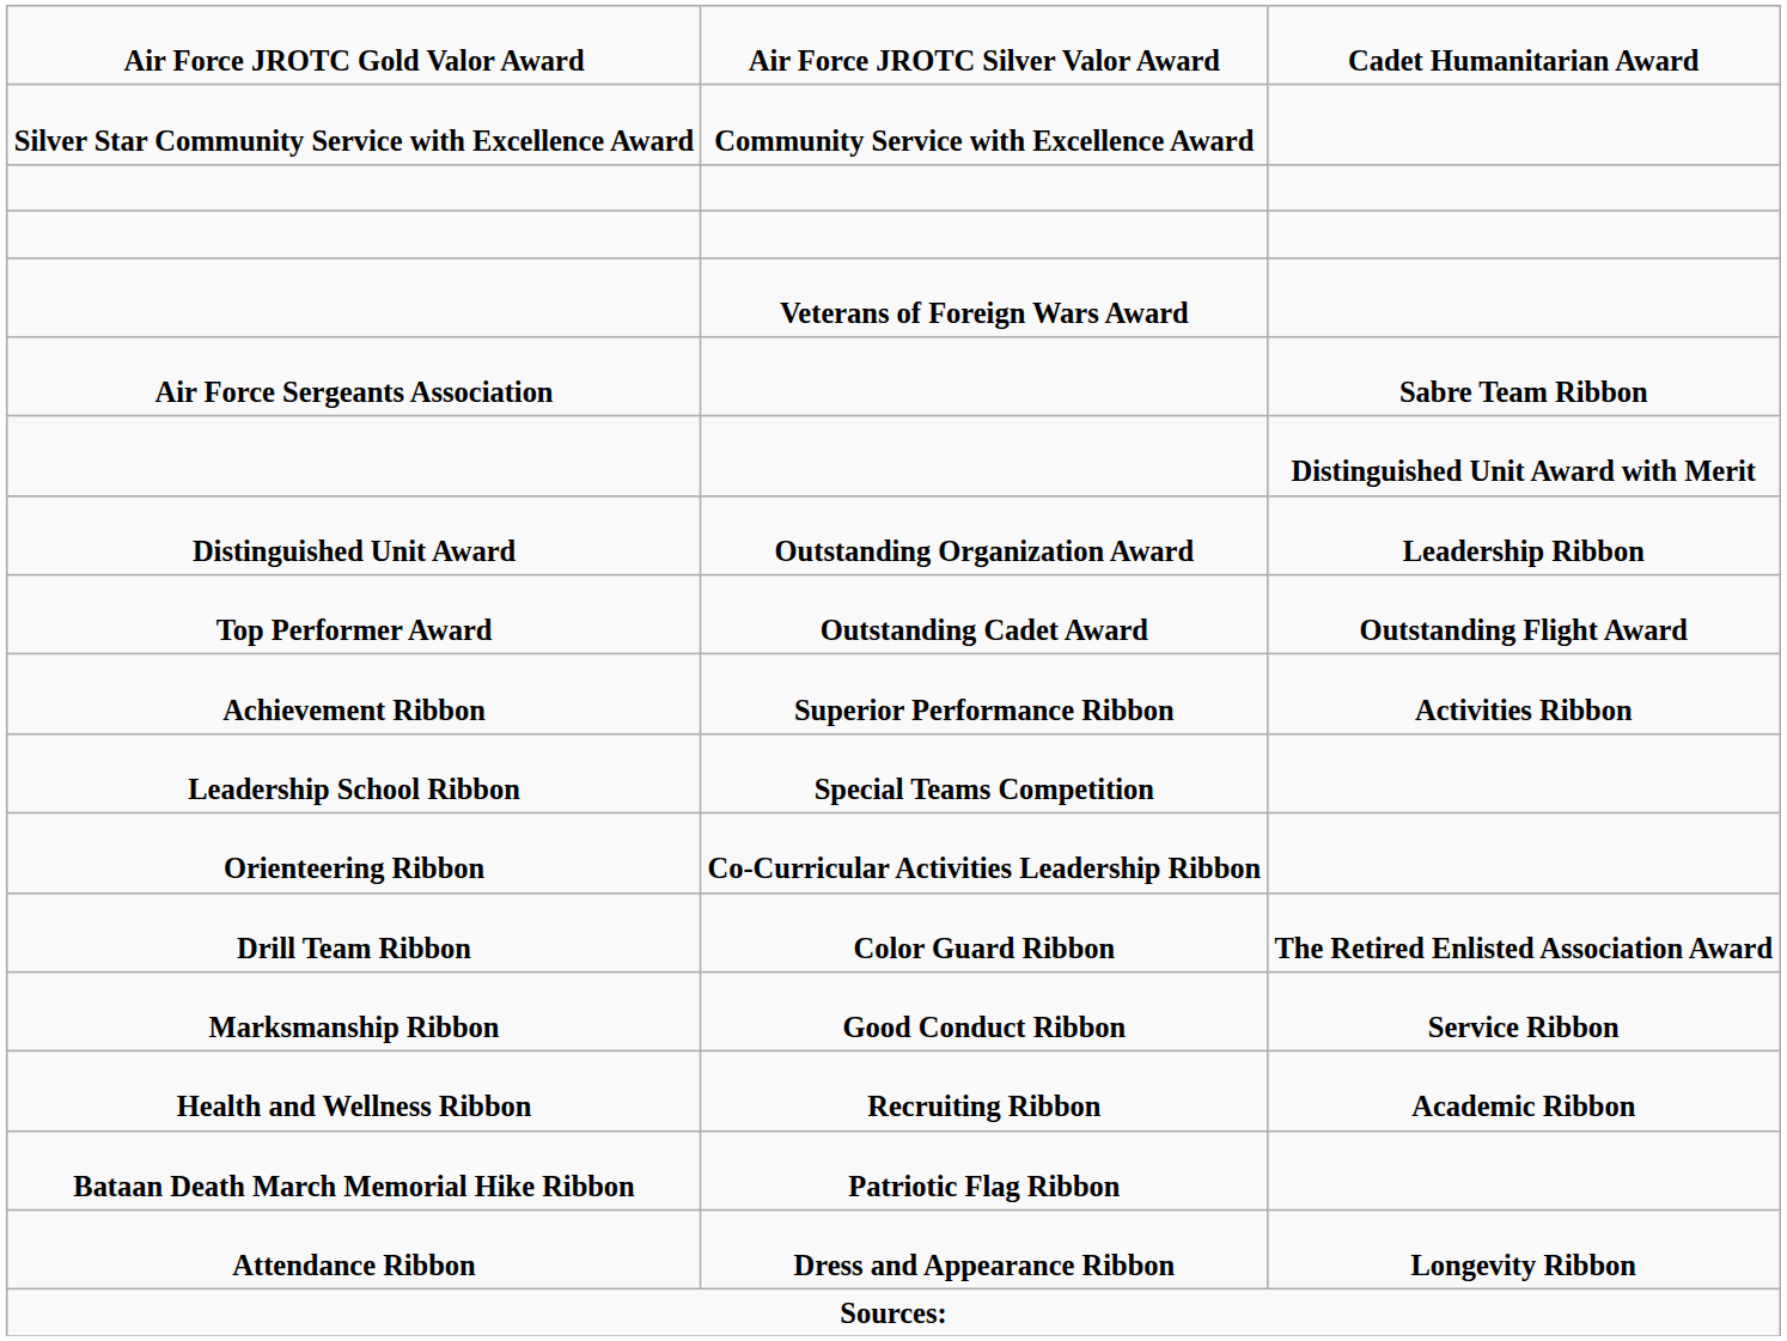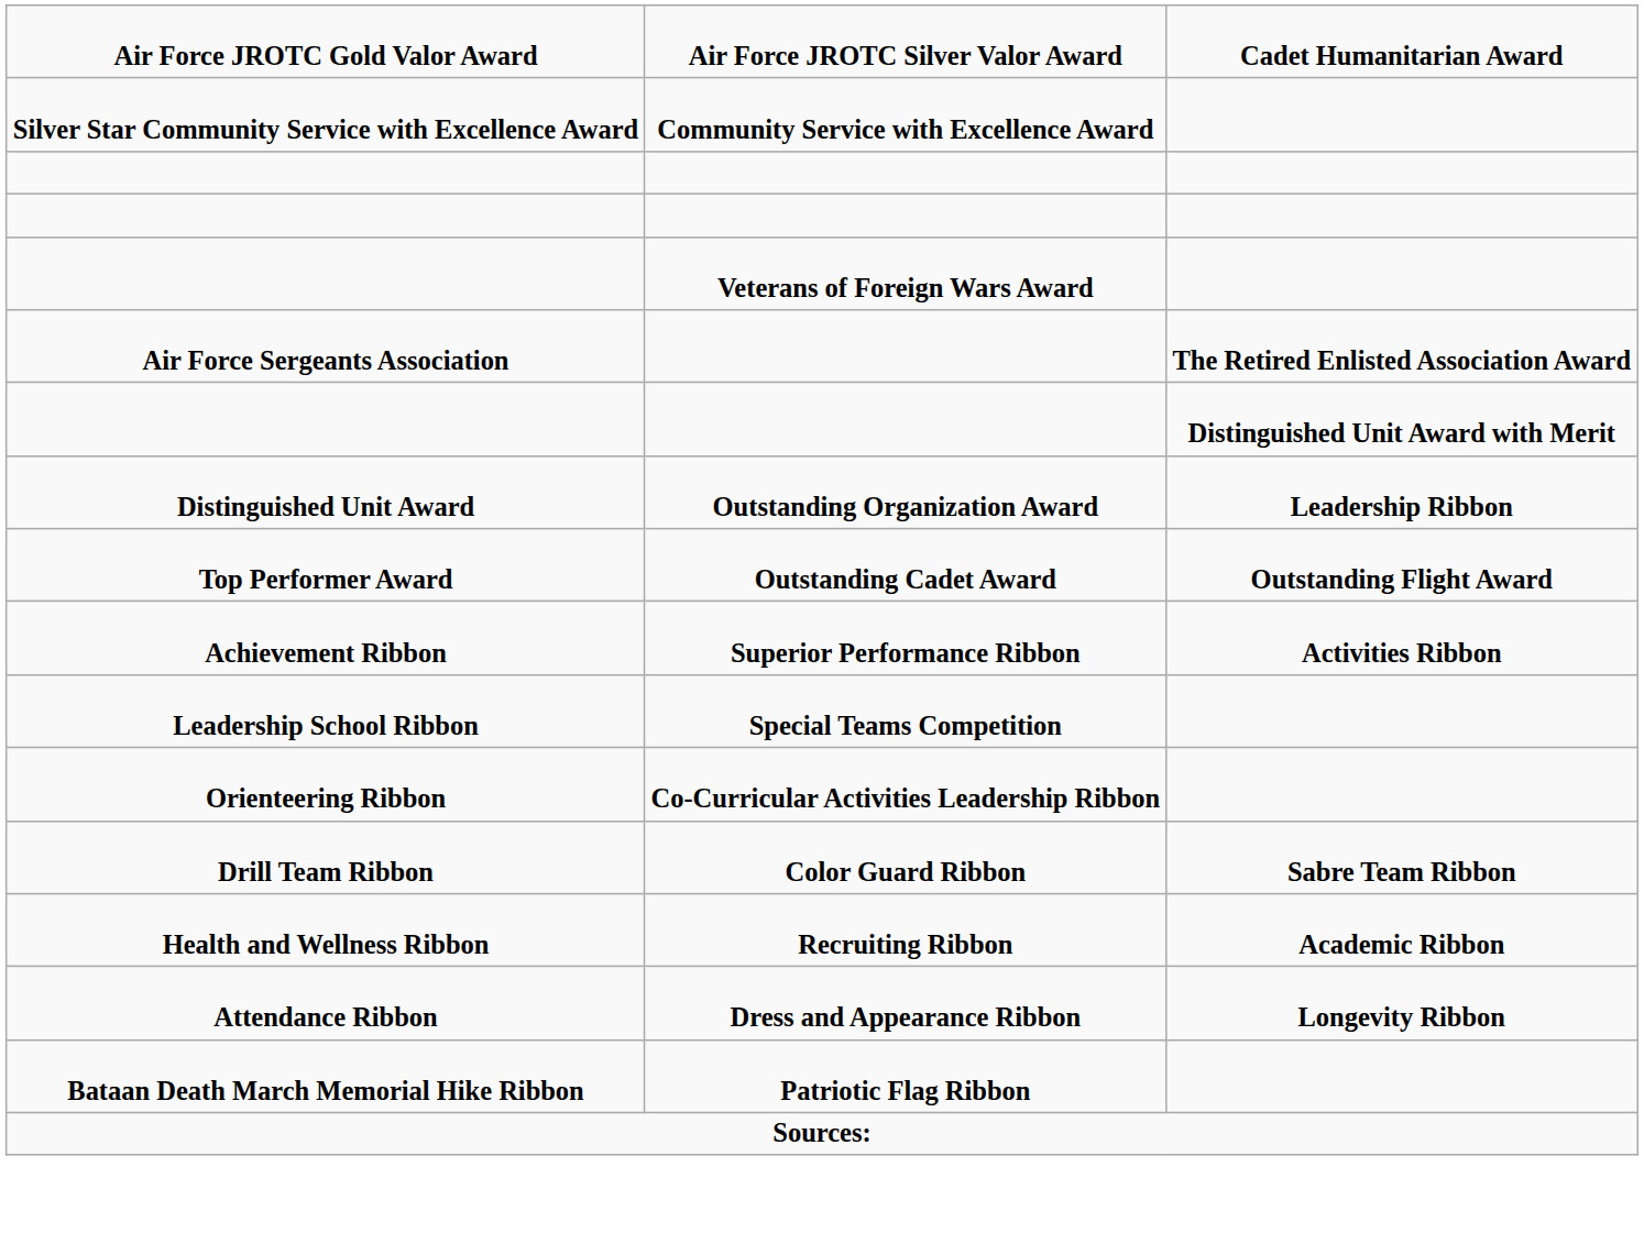 <table class="wikitable" style="margin:1em auto; text-align:center;">
 <tr style="vertical-align: top;">
 <td><br><strong>Air Force JROTC Gold Valor Award</strong></td>
 <td><br><strong>Air Force JROTC Silver Valor Award</strong></td>
 <td><br><strong>Cadet Humanitarian Award</strong></td>
 </tr>
 <tr style="vertical-align: top;">
 <td><br><strong>Silver Star Community Service with Excellence Award</strong></td>
 <td><br><strong>Community Service with Excellence Award</strong></td>
 <td><br></td>
 </tr>
 <tr style="vertical-align: top;">
 <td><br></td>
 <td><br></td>
 <td><br></td>
 </tr>
 <tr style="vertical-align: top;">
 <td><br></td>
 <td><br></td>
 <td> </td>
 </tr>
 <tr style="vertical-align: top;">
 <td><br><strong></strong></td>
 <td><br><strong>Veterans of Foreign Wars Award</strong></td>
 <td><br> </td>
 </tr>
 <tr style="vertical-align: top;">
 <td><br><strong>Air Force Sergeants Association</strong></td>
 <td><br> </td>
-<td><br><strong>Sabre Team Ribbon</strong></td>
+<td><br><strong>The Retired Enlisted Association Award</strong></td>
 </tr>
 <tr style="vertical-align: top;">
 <td><br></td>
 <td><br></td>
 <td><br><strong>Distinguished Unit Award with Merit</strong></td>
 </tr>
 <tr style="vertical-align: top;">
 <td><br><strong>Distinguished Unit Award</strong></td>
 <td><br><strong>Outstanding Organization Award</strong></td>
 <td><br><strong>Leadership Ribbon</strong></td>
 </tr>
 <tr style="vertical-align: top;">
 <td><br><strong>Top Performer Award</strong></td>
 <td><br><strong>Outstanding Cadet Award</strong></td>
 <td><br><strong>Outstanding Flight Award</strong></td>
 </tr>
 <tr style="vertical-align: top;">
 <td><br><strong>Achievement Ribbon</strong></td>
 <td><br><strong>Superior Performance Ribbon</strong></td>
 <td><br><strong>Activities Ribbon</strong></td>
 </tr>
 <tr style="vertical-align: top;">
 <td><br><strong>Leadership School Ribbon</strong></td>
 <td><br><strong>Special Teams Competition</strong></td>
 <td> </td>
 </tr>
 <tr style="vertical-align: top;">
 <td><br><strong>Orienteering Ribbon</strong></td>
 <td><br><strong>Co-Curricular Activities Leadership Ribbon</strong></td>
 <td> </td>
 </tr>
 <tr style="vertical-align: top;">
 <td><br><strong>Drill Team Ribbon</strong></td>
 <td><br><strong>Color Guard Ribbon</strong></td>
-<td><br><strong>The Retired Enlisted Association Award</strong></td>
-</tr>
-<tr style="vertical-align: top;">
-<td><br><strong>Marksmanship Ribbon</strong></td>
-<td><br><strong>Good Conduct Ribbon</strong></td>
-<td><br><strong>Service Ribbon</strong></td>
+<td><br><strong>Sabre Team Ribbon</strong></td>
 </tr>
 <tr style="vertical-align: top;">
 <td><br><strong>Health and Wellness Ribbon</strong></td>
 <td><br><strong>Recruiting Ribbon</strong></td>
 <td><br><strong>Academic Ribbon</strong></td>
 </tr>
 <tr style="vertical-align: top;">
+<td><br><strong>Attendance Ribbon</strong></td>
+<td><br><strong>Dress and Appearance Ribbon</strong></td>
+<td><br><strong>Longevity Ribbon</strong></td>
+</tr>
+<tr style="vertical-align: top;">
 <td><br><strong>Bataan Death March Memorial Hike Ribbon</strong></td>
 <td><br><strong>Patriotic Flag Ribbon</strong></td>
 <td> </td>
 </tr>
 <tr style="vertical-align: top;">
-<td><br><strong>Attendance Ribbon</strong></td>
-<td><br><strong>Dress and Appearance Ribbon</strong></td>
-<td><br><strong>Longevity Ribbon</strong></td>
-</tr>
-<tr style="vertical-align: top;">
 <td colspan="3"><strong>Sources:</strong></td>
 </tr>
 </table>
